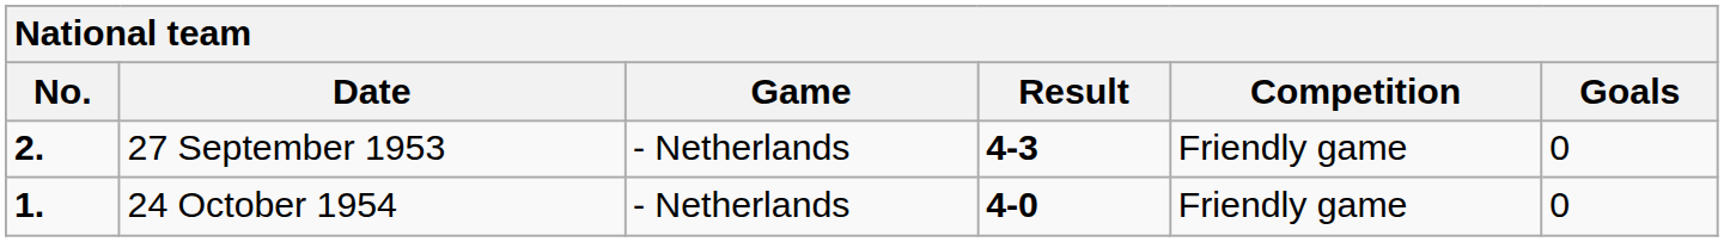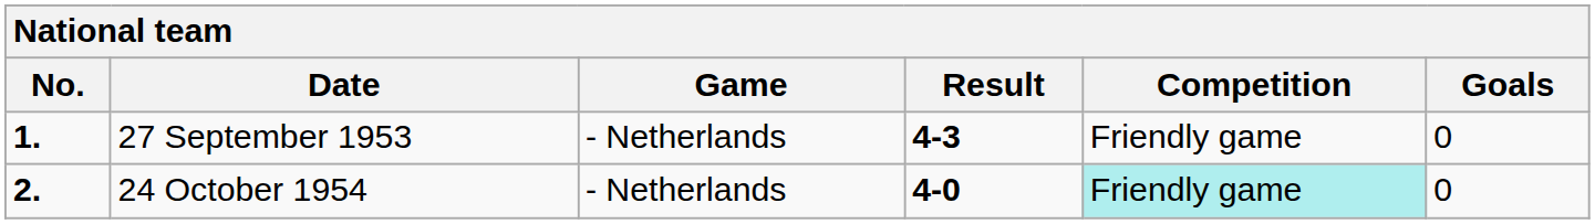 <table class="wikitable" style="width: 60%; margin-bottom: 10px;">
 <tr>
 <th colspan="6" style="text-align:left;">National team</th>
 </tr>
 <tr>
 <th>No.</th>
 <th>Date</th>
 <th>Game</th>
 <th>Result</th>
 <th>Competition</th>
 <th>Goals</th>
 </tr>
 <tr>
-<td><strong>2.</strong></td>
+<td><strong>1.</strong></td>
 <td>27 September 1953</td>
 <td> -  Netherlands</td>
 <td><strong>4-3</strong></td>
 <td>Friendly game</td>
 <td>0</td>
 </tr>
 <tr>
-<td><strong>1.</strong></td>
+<td><strong>2.</strong></td>
 <td>24 October 1954</td>
 <td> -  Netherlands</td>
 <td><strong>4-0</strong></td>
-<td>Friendly game</td>
+<td style="background: paleturquoise;">Friendly game</td>
 <td>0</td>
 </tr>
 </table>
